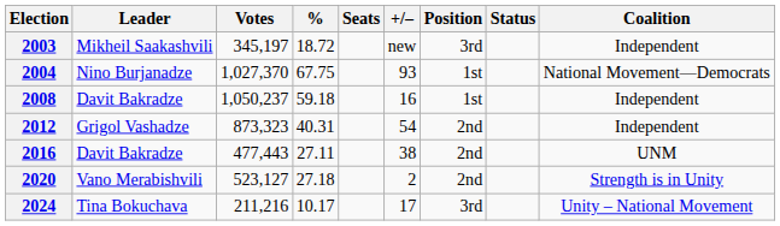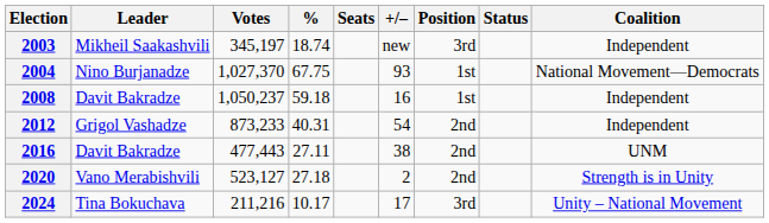 <table class="wikitable" style="text-align: right;">
 <tr>
 <th>Election</th>
 <th>Leader</th>
 <th>Votes</th>
 <th>%</th>
 <th>Seats</th>
 <th>+/–</th>
 <th>Position</th>
 <th>Status</th>
 <th>Coalition</th>
 </tr>
 <tr>
 <th><a href='#'>2003</a></th>
 <td align="left"><a href='#'>Mikheil Saakashvili</a></td>
 <td>345,197</td>
-<td>18.72</td>
+<td>18.74</td>
 <td></td>
 <td>new</td>
 <td>3rd</td>
 <td></td>
 <td align="center">Independent</td>
 </tr>
 <tr>
 <th><a href='#'>2004</a></th>
 <td align="left"><a href='#'>Nino Burjanadze</a></td>
 <td>1,027,370</td>
 <td>67.75</td>
 <td></td>
 <td> 93</td>
 <td> 1st</td>
 <td></td>
 <td align="center">National Movement—Democrats</td>
 </tr>
 <tr>
 <th><a href='#'>2008</a></th>
 <td align="left"><a href='#'>Davit Bakradze</a></td>
 <td>1,050,237</td>
 <td>59.18</td>
 <td></td>
 <td> 16</td>
 <td> 1st</td>
 <td></td>
 <td align="center">Independent</td>
 </tr>
 <tr>
 <th><a href='#'>2012</a></th>
 <td align="left"><a href='#'>Grigol Vashadze</a></td>
-<td>873,323</td>
+<td>873,233</td>
 <td>40.31</td>
 <td></td>
 <td> 54</td>
 <td> 2nd</td>
 <td></td>
 <td align="center">Independent</td>
 </tr>
 <tr>
 <th><a href='#'>2016</a></th>
 <td align="left"><a href='#'>Davit Bakradze</a></td>
 <td>477,443</td>
 <td>27.11</td>
 <td></td>
 <td> 38</td>
 <td> 2nd</td>
 <td></td>
 <td align="center">UNM</td>
 </tr>
 <tr>
 <th><a href='#'>2020</a></th>
 <td align="left"><a href='#'>Vano Merabishvili</a></td>
 <td>523,127</td>
 <td>27.18</td>
 <td></td>
 <td> 2</td>
 <td> 2nd</td>
 <td></td>
 <td align="center"><a href='#'>Strength is in Unity</a></td>
 </tr>
 <tr>
 <th><a href='#'>2024</a></th>
 <td align="left"><a href='#'>Tina Bokuchava</a></td>
 <td>211,216</td>
 <td>10.17</td>
 <td></td>
 <td> 17</td>
 <td> 3rd</td>
 <td></td>
 <td align="center"><a href='#'>Unity – National Movement</a></td>
 </tr>
 </table>
